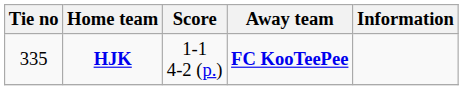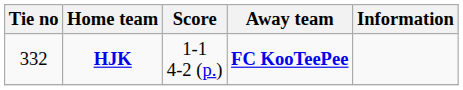 <table class="wikitable" style="text-align:center">
 <tr>
 <th style= width="40px">Tie no</th>
 <th style= width="150px">Home team</th>
 <th style= width="60px">Score</th>
 <th style= width="150px">Away team</th>
 <th style= width="30px">Information</th>
 </tr>
 <tr>
-<td>335</td>
+<td>332</td>
 <td><strong><a href='#'>HJK</a></strong></td>
 <td>1-1<br> 4-2 (<a href='#'>p.</a>)</td>
 <td><strong><a href='#'>FC KooTeePee</a></strong></td>
 <td></td>
 </tr>
 <tr>
 </tr>
 </table>
